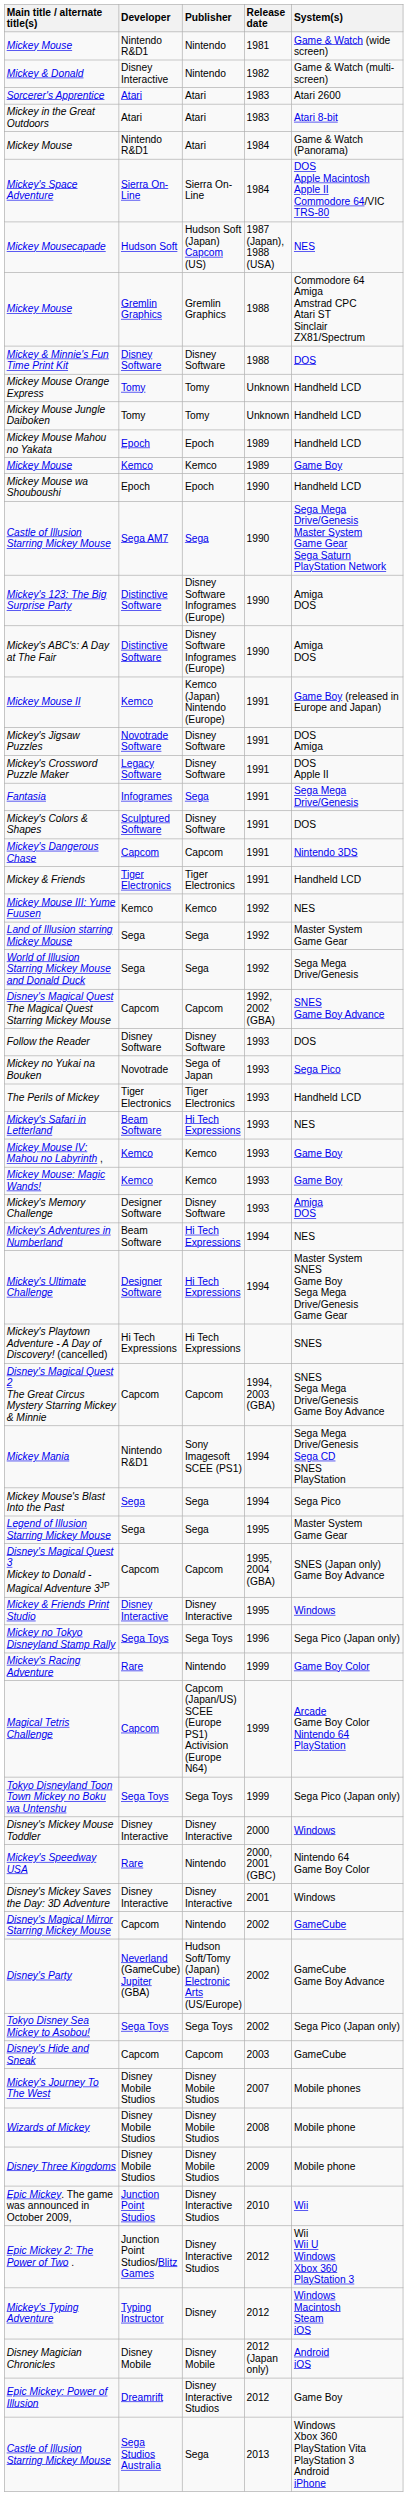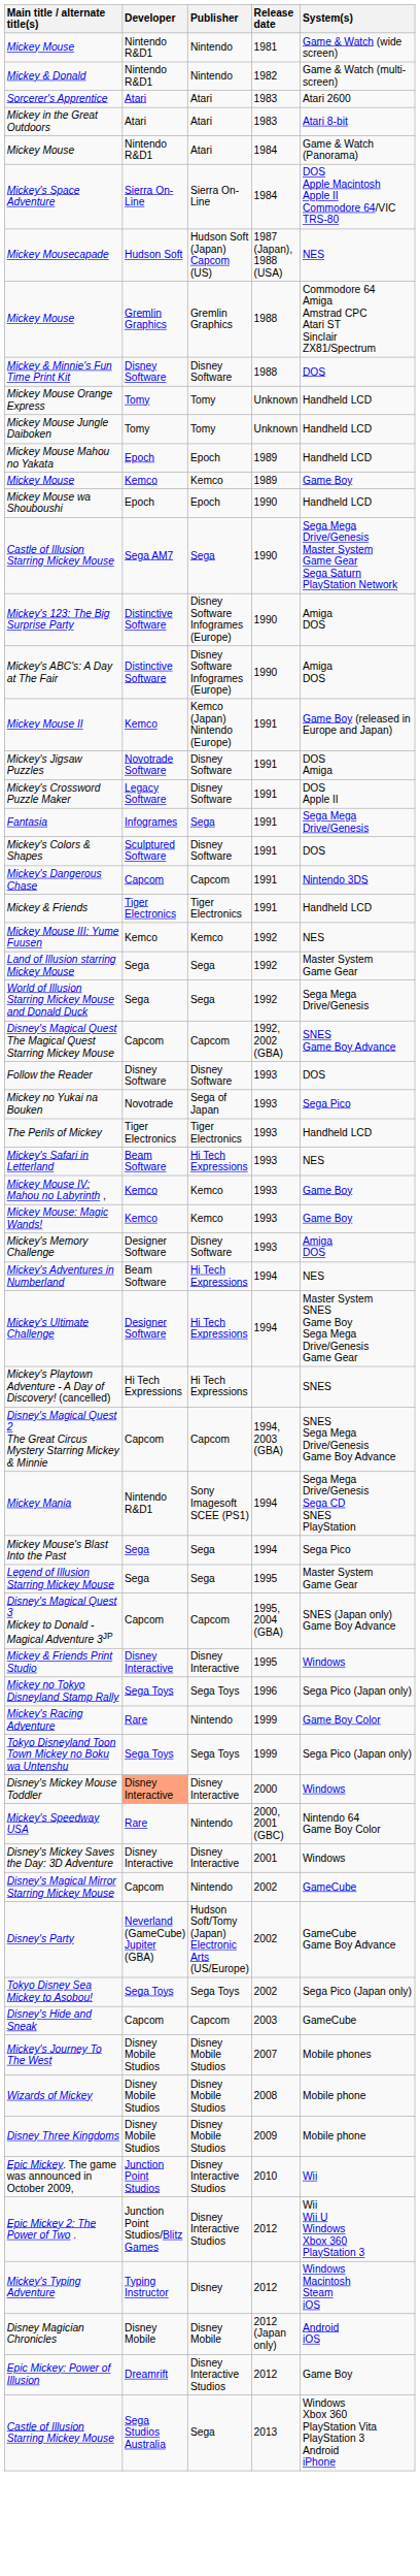 <table class="wikitable sortable" style="width: 100%;">
 <tr>
 <th style="width:30%; text-align:left;">Main title / alternate title(s)</th>
 <th style="width:15%; text-align:left;">Developer</th>
 <th style="width:15%; text-align:left;">Publisher</th>
 <th style="width:11%; text-align:left;">Release date</th>
 <th style="width:44%; text-align:left;">System(s)</th>
 </tr>
 <tr>
 <td><em><a href='#'>Mickey Mouse</a></em></td>
 <td>Nintendo R&D1</td>
 <td>Nintendo</td>
 <td>1981</td>
 <td><a href='#'>Game & Watch</a> (wide screen)</td>
 </tr>
 <tr>
 <td><em><a href='#'>Mickey & Donald</a></em></td>
-<td>Disney Interactive</td>
+<td>Nintendo R&D1</td>
 <td>Nintendo</td>
 <td>1982</td>
 <td>Game & Watch (multi-screen)</td>
 </tr>
 <tr>
 <td><em><a href='#'>Sorcerer's Apprentice</a></em></td>
 <td><a href='#'>Atari</a></td>
 <td>Atari</td>
 <td>1983</td>
 <td>Atari 2600</td>
 </tr>
 <tr>
 <td><em>Mickey in the Great Outdoors</em></td>
 <td>Atari</td>
 <td>Atari</td>
 <td>1983</td>
 <td><a href='#'>Atari 8-bit</a></td>
 </tr>
 <tr>
 <td><em>Mickey Mouse</em></td>
 <td>Nintendo R&D1</td>
 <td>Atari</td>
 <td>1984</td>
 <td>Game & Watch (Panorama)</td>
 </tr>
 <tr>
 <td><em><a href='#'>Mickey's Space Adventure</a></em></td>
 <td><a href='#'>Sierra On-Line</a></td>
 <td>Sierra On-Line</td>
 <td>1984</td>
 <td><a href='#'>DOS</a><br><a href='#'>Apple Macintosh</a><br><a href='#'>Apple II</a><br><a href='#'>Commodore 64</a>/VIC<br><a href='#'>TRS-80</a></td>
 </tr>
 <tr>
 <td><em><a href='#'>Mickey Mousecapade</a></em></td>
 <td><a href='#'>Hudson Soft</a></td>
 <td>Hudson Soft (Japan)<br><a href='#'>Capcom</a> (US)</td>
 <td>1987 (Japan), 1988 (USA)</td>
 <td><a href='#'>NES</a></td>
 </tr>
 <tr>
 <td><em><a href='#'>Mickey Mouse</a></em></td>
 <td><a href='#'>Gremlin Graphics</a></td>
 <td>Gremlin Graphics</td>
 <td>1988</td>
 <td>Commodore 64<br>Amiga<br>Amstrad CPC<br>Atari ST<br>Sinclair ZX81/Spectrum</td>
 </tr>
 <tr>
 <td><em><a href='#'>Mickey & Minnie's Fun Time Print Kit</a></em></td>
 <td><a href='#'>Disney Software</a></td>
 <td>Disney Software</td>
 <td>1988</td>
 <td><a href='#'>DOS</a></td>
 </tr>
 <tr>
 <td><em>Mickey Mouse Orange Express</em></td>
 <td><a href='#'>Tomy</a></td>
 <td>Tomy</td>
 <td>Unknown</td>
 <td>Handheld LCD</td>
 </tr>
 <tr>
 <td><em>Mickey Mouse Jungle Daiboken</em></td>
 <td>Tomy</td>
 <td>Tomy</td>
 <td>Unknown</td>
 <td>Handheld LCD</td>
 </tr>
 <tr>
 <td><em>Mickey Mouse Mahou no Yakata</em></td>
 <td><a href='#'>Epoch</a></td>
 <td>Epoch</td>
 <td>1989</td>
 <td>Handheld LCD</td>
 </tr>
 <tr>
 <td><em><a href='#'>Mickey Mouse</a></em></td>
 <td><a href='#'>Kemco</a></td>
 <td>Kemco</td>
 <td>1989</td>
 <td><a href='#'>Game Boy</a></td>
 </tr>
 <tr>
 <td><em>Mickey Mouse wa Shouboushi</em></td>
 <td>Epoch</td>
 <td>Epoch</td>
 <td>1990</td>
 <td>Handheld LCD</td>
 </tr>
 <tr>
 <td><em><a href='#'>Castle of Illusion Starring Mickey Mouse</a></em></td>
 <td><a href='#'>Sega AM7</a></td>
 <td><a href='#'>Sega</a></td>
 <td>1990</td>
 <td><a href='#'>Sega Mega Drive/Genesis</a><br><a href='#'>Master System</a><br><a href='#'>Game Gear</a><br><a href='#'>Sega Saturn</a><br><a href='#'>PlayStation Network</a></td>
 </tr>
 <tr>
 <td><em><a href='#'>Mickey's 123: The Big Surprise Party</a></em></td>
 <td><a href='#'>Distinctive Software</a></td>
 <td>Disney Software<br>Infogrames (Europe)</td>
 <td>1990</td>
 <td>Amiga<br>DOS</td>
 </tr>
 <tr>
 <td><em>Mickey's ABC's: A Day at The Fair</em></td>
 <td><a href='#'>Distinctive Software</a></td>
 <td>Disney Software<br>Infogrames (Europe)</td>
 <td>1990</td>
 <td>Amiga<br>DOS</td>
 </tr>
 <tr>
 <td><em><a href='#'>Mickey Mouse II</a></em></td>
 <td><a href='#'>Kemco</a></td>
 <td>Kemco (Japan)<br>Nintendo (Europe)</td>
 <td>1991</td>
 <td><a href='#'>Game Boy</a> (released in Europe and Japan)</td>
 </tr>
 <tr>
 <td><em>Mickey's Jigsaw Puzzles</em></td>
 <td><a href='#'>Novotrade Software</a></td>
 <td>Disney Software</td>
 <td>1991</td>
 <td>DOS<br>Amiga</td>
 </tr>
 <tr>
 <td><em>Mickey's Crossword Puzzle Maker</em></td>
 <td><a href='#'>Legacy Software</a></td>
 <td>Disney Software</td>
 <td>1991</td>
 <td>DOS<br>Apple II</td>
 </tr>
 <tr>
 <td><em><a href='#'>Fantasia</a></em></td>
 <td><a href='#'>Infogrames</a></td>
 <td><a href='#'>Sega</a></td>
 <td>1991</td>
 <td><a href='#'>Sega Mega Drive/Genesis</a></td>
 </tr>
 <tr>
 <td><em>Mickey's Colors & Shapes</em></td>
 <td><a href='#'>Sculptured Software</a></td>
 <td>Disney Software</td>
 <td>1991</td>
 <td>DOS</td>
 </tr>
 <tr>
 <td><em><a href='#'>Mickey's Dangerous Chase</a></em></td>
 <td><a href='#'>Capcom</a></td>
 <td>Capcom</td>
 <td>1991</td>
 <td><a href='#'>Nintendo 3DS</a></td>
 </tr>
 <tr>
 <td><em>Mickey & Friends</em></td>
 <td><a href='#'>Tiger Electronics</a></td>
 <td>Tiger Electronics</td>
 <td>1991</td>
 <td>Handheld LCD</td>
 </tr>
 <tr>
 <td><em><a href='#'>Mickey Mouse III: Yume Fuusen</a></em></td>
 <td>Kemco</td>
 <td>Kemco</td>
 <td>1992</td>
 <td>NES</td>
 </tr>
 <tr>
 <td><em><a href='#'>Land of Illusion starring Mickey Mouse</a></em> </td>
 <td>Sega</td>
 <td>Sega</td>
 <td>1992</td>
 <td>Master System<br>Game Gear</td>
 </tr>
 <tr>
 <td><em><a href='#'>World of Illusion Starring Mickey Mouse and Donald Duck</a></em></td>
 <td>Sega</td>
 <td>Sega</td>
 <td>1992</td>
 <td>Sega Mega Drive/Genesis</td>
 </tr>
 <tr>
 <td><em><a href='#'>Disney's Magical Quest</a></em><br><div><em>The Magical Quest Starring Mickey Mouse</em></div></td>
 <td>Capcom</td>
 <td>Capcom</td>
 <td>1992,<br>2002 (GBA)</td>
 <td><a href='#'>SNES</a><br><a href='#'>Game Boy Advance</a></td>
 </tr>
 <tr>
 <td><em>Follow the Reader</em></td>
 <td>Disney Software</td>
 <td>Disney Software</td>
 <td>1993</td>
 <td>DOS</td>
 </tr>
 <tr>
 <td><em>Mickey no Yukai na Bouken</em></td>
 <td>Novotrade</td>
 <td>Sega of Japan</td>
 <td>1993</td>
 <td><a href='#'>Sega Pico</a></td>
 </tr>
 <tr>
 <td><em>The Perils of Mickey</em></td>
 <td>Tiger Electronics</td>
 <td>Tiger Electronics</td>
 <td>1993</td>
 <td>Handheld LCD</td>
 </tr>
 <tr>
 <td><em><a href='#'>Mickey's Safari in Letterland</a></em></td>
 <td><a href='#'>Beam Software</a></td>
 <td><a href='#'>Hi Tech Expressions</a></td>
 <td>1993</td>
 <td>NES</td>
 </tr>
 <tr>
 <td><em><a href='#'>Mickey Mouse IV: Mahou no Labyrinth</a></em> ,</td>
 <td><a href='#'>Kemco</a></td>
 <td>Kemco</td>
 <td>1993</td>
 <td><a href='#'>Game Boy</a></td>
 </tr>
 <tr>
 <td><em><a href='#'>Mickey Mouse: Magic Wands!</a></em></td>
 <td><a href='#'>Kemco</a></td>
 <td>Kemco</td>
 <td>1993</td>
 <td><a href='#'>Game Boy</a></td>
 </tr>
 <tr>
 <td><em>Mickey's Memory Challenge</em></td>
 <td>Designer Software</td>
 <td>Disney Software</td>
 <td>1993</td>
 <td><a href='#'>Amiga</a><br><a href='#'>DOS</a></td>
 </tr>
 <tr>
 <td><em><a href='#'>Mickey's Adventures in Numberland</a></em></td>
 <td>Beam Software</td>
 <td><a href='#'>Hi Tech Expressions</a></td>
 <td>1994</td>
 <td>NES</td>
 </tr>
 <tr>
 <td><em><a href='#'>Mickey's Ultimate Challenge</a></em></td>
 <td><a href='#'>Designer Software</a></td>
 <td><a href='#'>Hi Tech Expressions</a></td>
 <td>1994</td>
 <td>Master System<br>SNES<br>Game Boy<br>Sega Mega Drive/Genesis<br>Game Gear</td>
 </tr>
 <tr>
 <td><em>Mickey's Playtown Adventure - A Day of Discovery!</em> (cancelled)</td>
 <td>Hi Tech Expressions</td>
 <td>Hi Tech Expressions</td>
 <td></td>
 <td>SNES</td>
 </tr>
 <tr>
 <td><em><a href='#'>Disney's Magical Quest 2</a></em><br><div><em>The Great Circus Mystery Starring Mickey & Minnie</em></div></td>
 <td>Capcom</td>
 <td>Capcom</td>
 <td>1994,<br>2003 (GBA)</td>
 <td>SNES<br>Sega Mega Drive/Genesis<br>Game Boy Advance</td>
 </tr>
 <tr>
 <td><em><a href='#'>Mickey Mania</a></em></td>
 <td>Nintendo R&D1</td>
 <td>Sony Imagesoft<br>SCEE (PS1)</td>
 <td>1994</td>
 <td>Sega Mega Drive/Genesis<br><a href='#'>Sega CD</a><br>SNES<br>PlayStation</td>
 </tr>
 <tr>
 <td><em>Mickey Mouse's Blast Into the Past</em></td>
 <td><a href='#'>Sega</a></td>
 <td>Sega</td>
 <td>1994</td>
 <td>Sega Pico</td>
 </tr>
 <tr>
 <td><em><a href='#'>Legend of Illusion Starring Mickey Mouse</a></em></td>
 <td>Sega</td>
 <td>Sega</td>
 <td>1995</td>
 <td>Master System<br>Game Gear</td>
 </tr>
 <tr>
 <td><em><a href='#'>Disney's Magical Quest 3</a></em><br><div><em>Mickey to Donald - Magical Adventure 3</em><sup>JP</sup></div></td>
 <td>Capcom</td>
 <td>Capcom</td>
 <td>1995,<br>2004 (GBA)</td>
 <td>SNES (Japan only)<br>Game Boy Advance</td>
 </tr>
 <tr>
 <td><em><a href='#'>Mickey & Friends Print Studio</a></em></td>
 <td><a href='#'>Disney Interactive</a></td>
 <td>Disney Interactive</td>
 <td>1995</td>
 <td><a href='#'>Windows</a></td>
 </tr>
 <tr>
 <td><em><a href='#'>Mickey no Tokyo Disneyland Stamp Rally</a></em></td>
 <td><a href='#'>Sega Toys</a></td>
 <td>Sega Toys</td>
 <td>1996</td>
 <td>Sega Pico (Japan only)</td>
 </tr>
 <tr>
 <td><em><a href='#'>Mickey's Racing Adventure</a></em></td>
 <td><a href='#'>Rare</a></td>
 <td>Nintendo</td>
 <td>1999</td>
 <td><a href='#'>Game Boy Color</a></td>
 </tr>
 <tr>
-<td><em><a href='#'>Magical Tetris Challenge</a></em></td>
-<td><a href='#'>Capcom</a></td>
-<td>Capcom (Japan/US)<br>SCEE (Europe PS1)<br>Activision (Europe N64)</td>
-<td>1999</td>
-<td><a href='#'>Arcade</a><br>Game Boy Color<br><a href='#'>Nintendo 64</a><br><a href='#'>PlayStation</a></td>
-</tr>
-<tr>
 <td><em><a href='#'>Tokyo Disneyland Toon Town Mickey no Boku wa Untenshu</a></em></td>
 <td><a href='#'>Sega Toys</a></td>
 <td>Sega Toys</td>
 <td>1999</td>
 <td>Sega Pico (Japan only)</td>
 </tr>
 <tr>
 <td><em>Disney's Mickey Mouse Toddler</em></td>
-<td>Disney Interactive</td>
+<td style="background: lightsalmon;">Disney Interactive</td>
 <td>Disney Interactive</td>
 <td>2000</td>
 <td><a href='#'>Windows</a></td>
 </tr>
 <tr>
 <td><em><a href='#'>Mickey's Speedway USA</a></em></td>
 <td><a href='#'>Rare</a></td>
 <td>Nintendo</td>
 <td>2000,<br>2001 (GBC)</td>
 <td>Nintendo 64<br>Game Boy Color</td>
 </tr>
 <tr>
 <td><em>Disney's Mickey Saves the Day: 3D Adventure</em></td>
 <td>Disney Interactive</td>
 <td>Disney Interactive</td>
 <td>2001</td>
 <td>Windows</td>
 </tr>
 <tr>
 <td><em><a href='#'>Disney's Magical Mirror Starring Mickey Mouse</a></em></td>
 <td>Capcom</td>
 <td>Nintendo</td>
 <td>2002</td>
 <td><a href='#'>GameCube</a></td>
 </tr>
 <tr>
 <td><em><a href='#'>Disney's Party</a></em> </td>
 <td><a href='#'>Neverland</a> (GameCube)<br><a href='#'>Jupiter</a> (GBA)</td>
 <td>Hudson Soft/Tomy (Japan)<br><a href='#'>Electronic Arts</a> (US/Europe)</td>
 <td>2002</td>
 <td>GameCube<br>Game Boy Advance</td>
 </tr>
 <tr>
 <td><em><a href='#'>Tokyo Disney Sea Mickey to Asobou!</a></em></td>
 <td><a href='#'>Sega Toys</a></td>
 <td>Sega Toys</td>
 <td>2002</td>
 <td>Sega Pico (Japan only)</td>
 </tr>
 <tr>
 <td><em><a href='#'>Disney's Hide and Sneak</a></em></td>
 <td>Capcom</td>
 <td>Capcom</td>
 <td>2003</td>
 <td>GameCube</td>
 </tr>
 <tr>
 <td><em><a href='#'>Mickey's Journey To The West</a></em></td>
 <td>Disney Mobile Studios</td>
 <td>Disney Mobile Studios</td>
 <td>2007</td>
 <td>Mobile phones</td>
 </tr>
 <tr>
 <td><em><a href='#'>Wizards of Mickey</a></em></td>
 <td>Disney Mobile Studios</td>
 <td>Disney Mobile Studios</td>
 <td>2008</td>
 <td>Mobile phone</td>
 </tr>
 <tr>
 <td><em><a href='#'>Disney Three Kingdoms</a></em></td>
 <td>Disney Mobile Studios</td>
 <td>Disney Mobile Studios</td>
 <td>2009</td>
 <td>Mobile phone</td>
 </tr>
 <tr>
 <td><em><a href='#'>Epic Mickey</a></em>. The game was announced in October 2009,</td>
 <td><a href='#'>Junction Point Studios</a></td>
 <td>Disney Interactive Studios</td>
 <td>2010</td>
 <td><a href='#'>Wii</a></td>
 </tr>
 <tr>
 <td><em><a href='#'>Epic Mickey 2: The Power of Two</a></em> .</td>
 <td>Junction Point Studios/<a href='#'>Blitz Games</a></td>
 <td>Disney Interactive Studios</td>
 <td>2012</td>
 <td>Wii<br><a href='#'>Wii U</a><br><a href='#'>Windows</a><br><a href='#'>Xbox 360</a><br><a href='#'>PlayStation 3</a></td>
 </tr>
 <tr>
 <td><em><a href='#'>Mickey's Typing Adventure</a></em></td>
 <td><a href='#'>Typing Instructor</a></td>
 <td>Disney</td>
 <td>2012</td>
 <td><a href='#'>Windows</a><br><a href='#'>Macintosh</a><br><a href='#'>Steam</a><br><a href='#'>iOS</a></td>
 </tr>
 <tr>
 <td><em>Disney Magician Chronicles</em></td>
 <td>Disney Mobile</td>
 <td>Disney Mobile</td>
 <td>2012 (Japan only)</td>
 <td><a href='#'>Android</a><br><a href='#'>iOS</a></td>
 </tr>
 <tr>
 <td><em><a href='#'>Epic Mickey: Power of Illusion</a></em></td>
 <td><a href='#'>Dreamrift</a></td>
 <td>Disney Interactive Studios</td>
 <td>2012</td>
 <td>Game Boy</td>
 </tr>
 <tr>
 <td><em><a href='#'>Castle of Illusion Starring Mickey Mouse</a></em></td>
 <td><a href='#'>Sega Studios Australia</a></td>
 <td>Sega</td>
 <td>2013</td>
 <td>Windows<br>Xbox 360<br>PlayStation Vita<br>PlayStation 3<br>Android<br><a href='#'>iPhone</a></td>
 </tr>
 </table>
